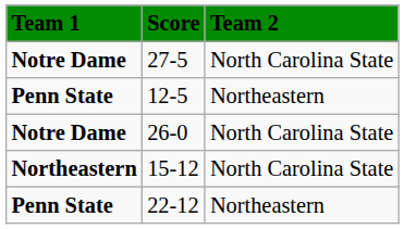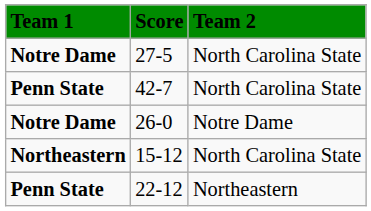 <table class="wikitable" style="margin:0.5em auto; font-size:95%">
 <tr bgcolor="008B00">
 <td><strong>Team 1</strong></td>
 <td><strong>Score</strong></td>
 <td><strong>Team 2</strong></td>
 </tr>
 <tr>
 <td><strong>Notre Dame</strong></td>
 <td>27-5</td>
 <td>North Carolina State</td>
 </tr>
 <tr>
 <td><strong>Penn State</strong></td>
-<td>12-5</td>
-<td>Northeastern</td>
+<td>42-7</td>
+<td>North Carolina State</td>
 </tr>
 <tr>
 <td><strong>Notre Dame</strong></td>
 <td>26-0</td>
-<td>North Carolina State</td>
+<td>Notre Dame</td>
 </tr>
 <tr>
 <td><strong>Northeastern</strong></td>
 <td>15-12</td>
 <td>North Carolina State</td>
 </tr>
 <tr>
 <td><strong>Penn State</strong></td>
 <td>22-12</td>
 <td>Northeastern</td>
 </tr>
 </table>
